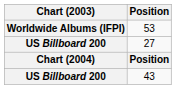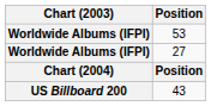 <table class="wikitable plainrowheaders" style="text-align:center">
 <tr>
 <th scope="col">Chart (2003)</th>
 <th scope="col">Position</th>
 </tr>
 <tr>
 <th scope="row">Worldwide Albums (IFPI)</th>
 <td>53</td>
 </tr>
 <tr>
-<th scope="row">US <em>Billboard</em> 200</th>
+<th scope="row">Worldwide Albums (IFPI)</th>
 <td>27</td>
 </tr>
 <tr>
 <th scope="col">Chart (2004)</th>
 <th scope="col">Position</th>
 </tr>
 <tr>
 <th scope="row">US <em>Billboard</em> 200</th>
 <td>43</td>
 </tr>
 </table>
